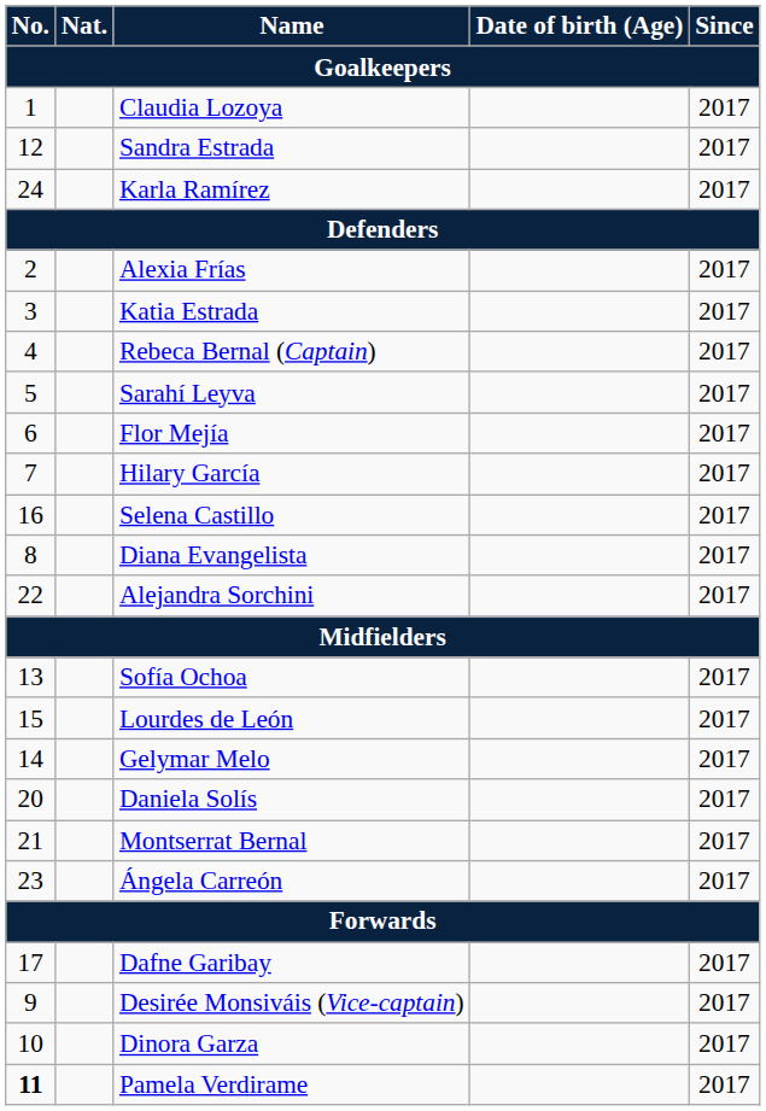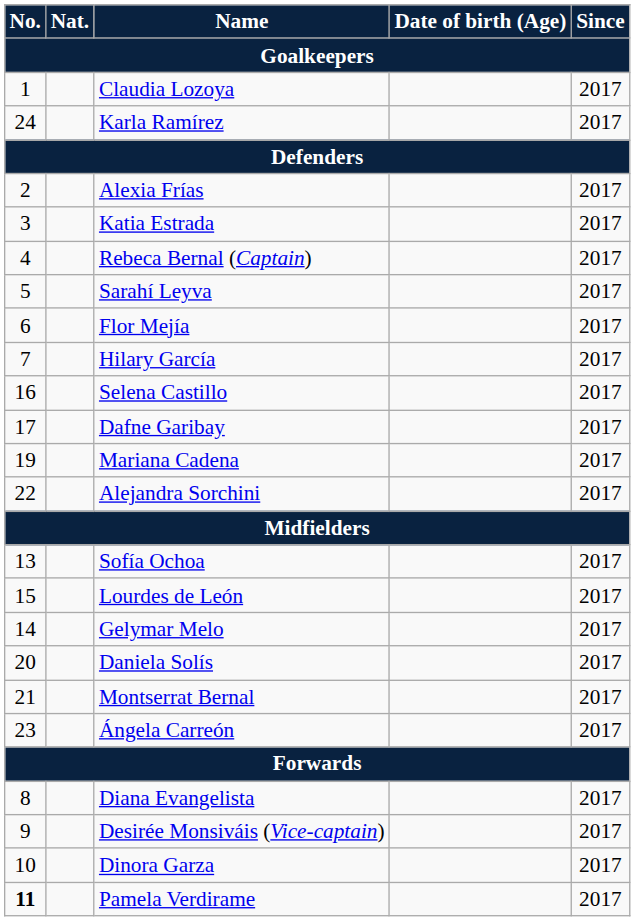 <table class="wikitable" style="text-align:center; font-size:100%;">
 <tr>
 <th style=background-color:#092240;color:#FFFFFF>No.</th>
 <th style=background-color:#092240;color:#FFFFFF>Nat.</th>
 <th style=background-color:#092240;color:#FFFFFF>Name</th>
 <th style=background-color:#092240;color:#FFFFFF>Date of birth (Age)</th>
 <th style=background-color:#092240;color:#FFFFFF>Since</th>
 </tr>
 <tr>
 <th colspan="5" style="background:#092240; color:#FFFFFF; text-align:center;">Goalkeepers</th>
 </tr>
 <tr>
 <td>1</td>
 <td></td>
 <td align=left><a href='#'>Claudia Lozoya</a></td>
-<td></td>
-<td>2017</td>
-</tr>
-<tr>
-<td>12</td>
-<td></td>
-<td align=left><a href='#'>Sandra Estrada</a></td>
 <td></td>
 <td>2017</td>
 </tr>
 <tr>
 <td>24</td>
 <td></td>
 <td align=left><a href='#'>Karla Ramírez</a></td>
 <td></td>
 <td>2017</td>
 </tr>
 <tr>
 <th colspan="5" style="background:#092240; color:#FFFFFF; text-align:center;">Defenders</th>
 </tr>
 <tr>
 <td>2</td>
 <td></td>
 <td align=left><a href='#'>Alexia Frías</a></td>
 <td></td>
 <td>2017</td>
 </tr>
 <tr>
 <td>3</td>
 <td></td>
 <td align=left><a href='#'>Katia Estrada</a></td>
 <td></td>
 <td>2017</td>
 </tr>
 <tr>
 <td>4</td>
 <td></td>
 <td align=left><a href='#'>Rebeca Bernal</a> (<em><a href='#'>Captain</a></em>)</td>
 <td></td>
 <td>2017</td>
 </tr>
 <tr>
 <td>5</td>
 <td></td>
 <td align=left><a href='#'>Sarahí Leyva</a></td>
 <td></td>
 <td>2017</td>
 </tr>
 <tr>
 <td>6</td>
 <td></td>
 <td align=left><a href='#'>Flor Mejía</a></td>
 <td></td>
 <td>2017</td>
 </tr>
 <tr>
 <td>7</td>
 <td></td>
 <td align=left><a href='#'>Hilary García</a></td>
 <td></td>
 <td>2017</td>
 </tr>
 <tr>
 <td>16</td>
 <td></td>
 <td align=left><a href='#'>Selena Castillo</a></td>
 <td></td>
 <td>2017</td>
 </tr>
 <tr>
-<td>8</td>
+<td>17</td>
 <td></td>
-<td align=left><a href='#'>Diana Evangelista</a></td>
+<td align=left><a href='#'>Dafne Garibay</a></td>
+<td></td>
+<td>2017</td>
+</tr>
+<tr>
+<td>19</td>
+<td></td>
+<td align=left><a href='#'>Mariana Cadena</a></td>
 <td></td>
 <td>2017</td>
 </tr>
 <tr>
 <td>22</td>
 <td></td>
 <td align=left><a href='#'>Alejandra Sorchini</a></td>
 <td></td>
 <td>2017</td>
 </tr>
 <tr>
 <th colspan="5" style="background:#092240; color:#FFFFFF; text-align:center;">Midfielders</th>
 </tr>
 <tr>
 <td>13</td>
 <td></td>
 <td align=left><a href='#'>Sofía Ochoa</a></td>
 <td></td>
 <td>2017</td>
 </tr>
 <tr>
 <td>15</td>
 <td></td>
 <td align=left><a href='#'>Lourdes de León</a></td>
 <td></td>
 <td>2017</td>
 </tr>
 <tr>
 <td>14</td>
 <td></td>
 <td align=left><a href='#'>Gelymar Melo</a></td>
 <td></td>
 <td>2017</td>
 </tr>
 <tr>
 <td>20</td>
 <td></td>
 <td align=left><a href='#'>Daniela Solís</a></td>
 <td></td>
 <td>2017</td>
 </tr>
 <tr>
 <td>21</td>
 <td></td>
 <td align=left><a href='#'>Montserrat Bernal</a></td>
 <td></td>
 <td>2017</td>
 </tr>
 <tr>
 <td>23</td>
 <td></td>
 <td align=left><a href='#'>Ángela Carreón</a></td>
 <td></td>
 <td>2017</td>
 </tr>
 <tr>
 <th colspan="5" style="background:#092240; color:#FFFFFF; text-align:center;">Forwards</th>
 </tr>
 <tr>
-<td>17</td>
+<td>8</td>
 <td></td>
-<td align=left><a href='#'>Dafne Garibay</a></td>
+<td align=left><a href='#'>Diana Evangelista</a></td>
 <td></td>
 <td>2017</td>
 </tr>
 <tr>
 <td>9</td>
 <td></td>
 <td align=left><a href='#'>Desirée Monsiváis</a> (<em><a href='#'>Vice-captain</a></em>)</td>
 <td></td>
 <td>2017</td>
 </tr>
 <tr>
 <td>10</td>
 <td></td>
 <td align=left><a href='#'>Dinora Garza</a></td>
 <td></td>
 <td>2017</td>
 </tr>
 <tr>
 <td><strong>11</strong></td>
 <td></td>
 <td align=left><a href='#'>Pamela Verdirame</a></td>
 <td></td>
 <td>2017</td>
 </tr>
 </table>
